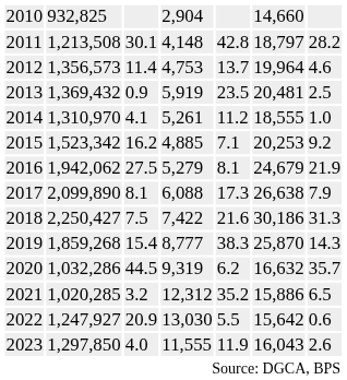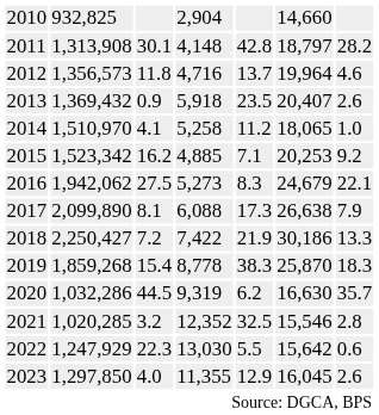 <table class="toccolours sortable" style="padding:0.5em;">
 <tr>
 <th></th>
 <th></th>
 <th></th>
 <th></th>
 <th></th>
 <th></th>
 <th></th>
 </tr>
 <tr style="background:#eee;">
 <td>2010</td>
 <td>932,825</td>
 <td></td>
 <td>2,904</td>
 <td></td>
 <td>14,660</td>
 <td></td>
 </tr>
 <tr style="background:#eee;">
 <td>2011</td>
-<td>1,213,508</td>
+<td>1,313,908</td>
 <td> 30.1</td>
 <td>4,148</td>
 <td> 42.8</td>
 <td>18,797</td>
 <td> 28.2</td>
 </tr>
 <tr style="background:#eee;">
 <td>2012</td>
 <td>1,356,573</td>
-<td> 11.4</td>
-<td>4,753</td>
+<td> 11.8</td>
+<td>4,716</td>
 <td> 13.7</td>
 <td>19,964</td>
 <td> 4.6</td>
 </tr>
 <tr style="background:#eee;">
 <td>2013</td>
 <td>1,369,432</td>
 <td> 0.9</td>
-<td>5,919</td>
+<td>5,918</td>
 <td> 23.5</td>
-<td>20,481</td>
-<td> 2.5</td>
+<td>20,407</td>
+<td> 2.6</td>
 </tr>
 <tr style="background:#eee;">
 <td>2014</td>
-<td>1,310,970</td>
+<td>1,510,970</td>
 <td> 4.1</td>
-<td>5,261</td>
+<td>5,258</td>
 <td> 11.2</td>
-<td>18,555</td>
+<td>18,065</td>
 <td> 1.0</td>
 </tr>
 <tr style="background:#eee;">
 <td>2015</td>
 <td>1,523,342</td>
 <td> 16.2</td>
 <td>4,885</td>
 <td> 7.1</td>
 <td>20,253</td>
 <td> 9.2</td>
 </tr>
 <tr style="background:#eee;">
 <td>2016</td>
 <td>1,942,062</td>
 <td> 27.5</td>
-<td>5,279</td>
-<td> 8.1</td>
+<td>5,273</td>
+<td> 8.3</td>
 <td>24,679</td>
-<td> 21.9</td>
+<td> 22.1</td>
 </tr>
 <tr style="background:#eee;">
 <td>2017</td>
 <td>2,099,890</td>
 <td> 8.1</td>
 <td>6,088</td>
 <td> 17.3</td>
 <td>26,638</td>
 <td> 7.9</td>
 </tr>
 <tr style="background:#eee;">
 <td>2018</td>
 <td>2,250,427</td>
-<td> 7.5</td>
+<td> 7.2</td>
 <td>7,422</td>
-<td> 21.6</td>
+<td> 21.9</td>
 <td>30,186</td>
-<td> 31.3</td>
+<td> 13.3</td>
 </tr>
 <tr style="background:#eee;">
 <td>2019</td>
 <td>1,859,268</td>
 <td> 15.4</td>
-<td>8,777</td>
+<td>8,778</td>
 <td> 38.3</td>
 <td>25,870</td>
-<td> 14.3</td>
+<td> 18.3</td>
 </tr>
 <tr style="background:#eee;">
 <td>2020</td>
 <td>1,032,286</td>
 <td> 44.5</td>
 <td>9,319</td>
 <td> 6.2</td>
-<td>16,632</td>
+<td>16,630</td>
 <td> 35.7</td>
 </tr>
 <tr style="background:#eee;">
 <td>2021</td>
 <td>1,020,285</td>
 <td> 3.2</td>
-<td>12,312</td>
-<td> 35.2</td>
-<td>15,886</td>
-<td> 6.5</td>
+<td>12,352</td>
+<td> 32.5</td>
+<td>15,546</td>
+<td> 2.8</td>
 </tr>
 <tr style="background:#eee;">
 <td>2022</td>
-<td>1,247,927</td>
-<td> 20.9</td>
+<td>1,247,929</td>
+<td> 22.3</td>
 <td>13,030</td>
 <td> 5.5</td>
 <td>15,642</td>
 <td> 0.6</td>
 </tr>
 <tr style="background:#eee;">
 <td>2023</td>
 <td>1,297,850</td>
 <td> 4.0</td>
-<td>11,555</td>
-<td> 11.9</td>
-<td>16,043</td>
+<td>11,355</td>
+<td> 12.9</td>
+<td>16,045</td>
 <td> 2.6</td>
 </tr>
 <tr>
 <td colspan="7" style="text-align:right;"><sup>Source: DGCA, BPS</sup></td>
 </tr>
 </table>
